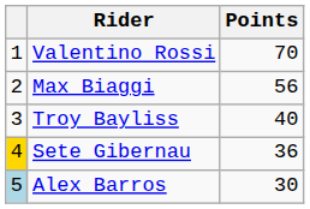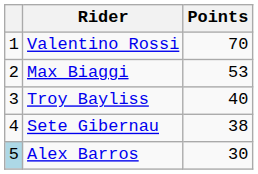 <table class="wikitable" style="font-size: 95%;">
 <tr>
 <th></th>
 <th>Rider</th>
 <th>Points</th>
 </tr>
 <tr>
 <td align=center>1</td>
 <td> <a href='#'>Valentino Rossi</a></td>
 <td align=right>70</td>
 </tr>
 <tr>
 <td align=center>2</td>
 <td> <a href='#'>Max Biaggi</a></td>
-<td align=right>56</td>
+<td align=right>53</td>
 </tr>
 <tr>
 <td align=center>3</td>
 <td> <a href='#'>Troy Bayliss</a></td>
 <td align=right>40</td>
 </tr>
 <tr>
-<td align=center style="background: gold;">4</td>
+<td align=center>4</td>
 <td> <a href='#'>Sete Gibernau</a></td>
-<td align=right>36</td>
+<td align=right>38</td>
 </tr>
 <tr>
 <td align=center style="background: lightblue;">5</td>
 <td> <a href='#'>Alex Barros</a></td>
 <td align=right>30</td>
 </tr>
 </table>
